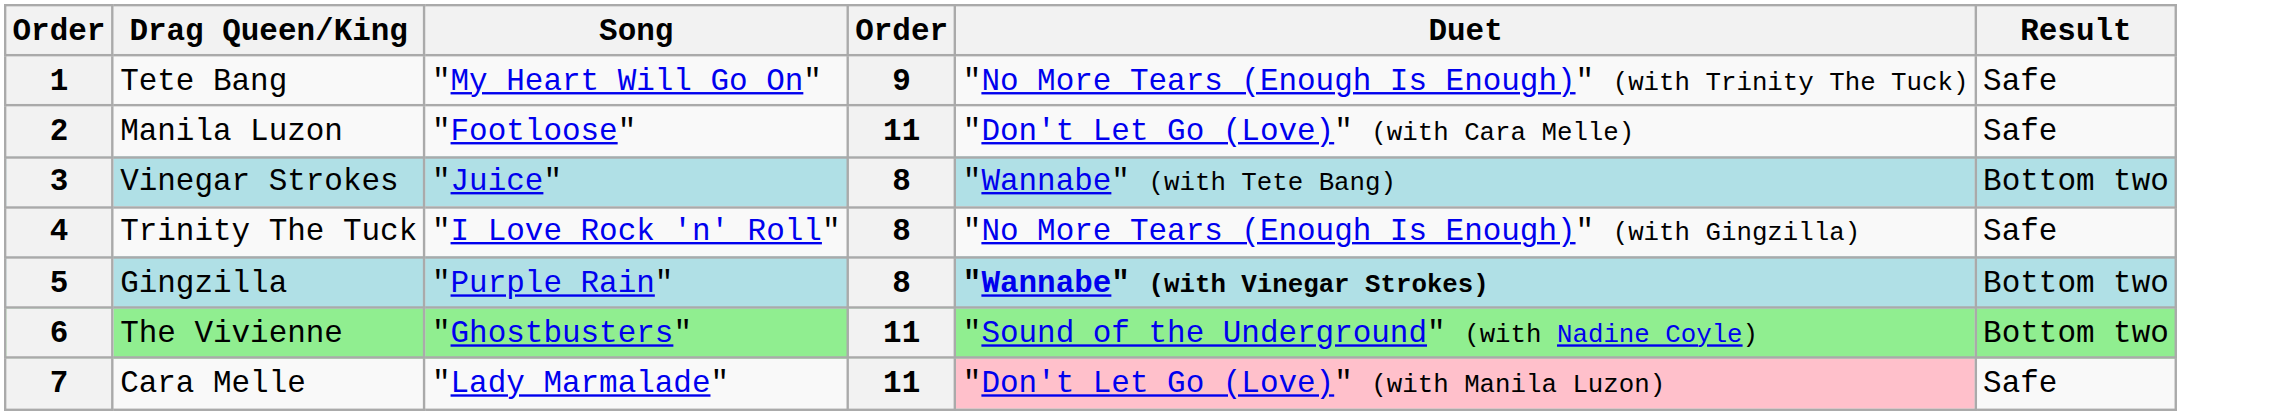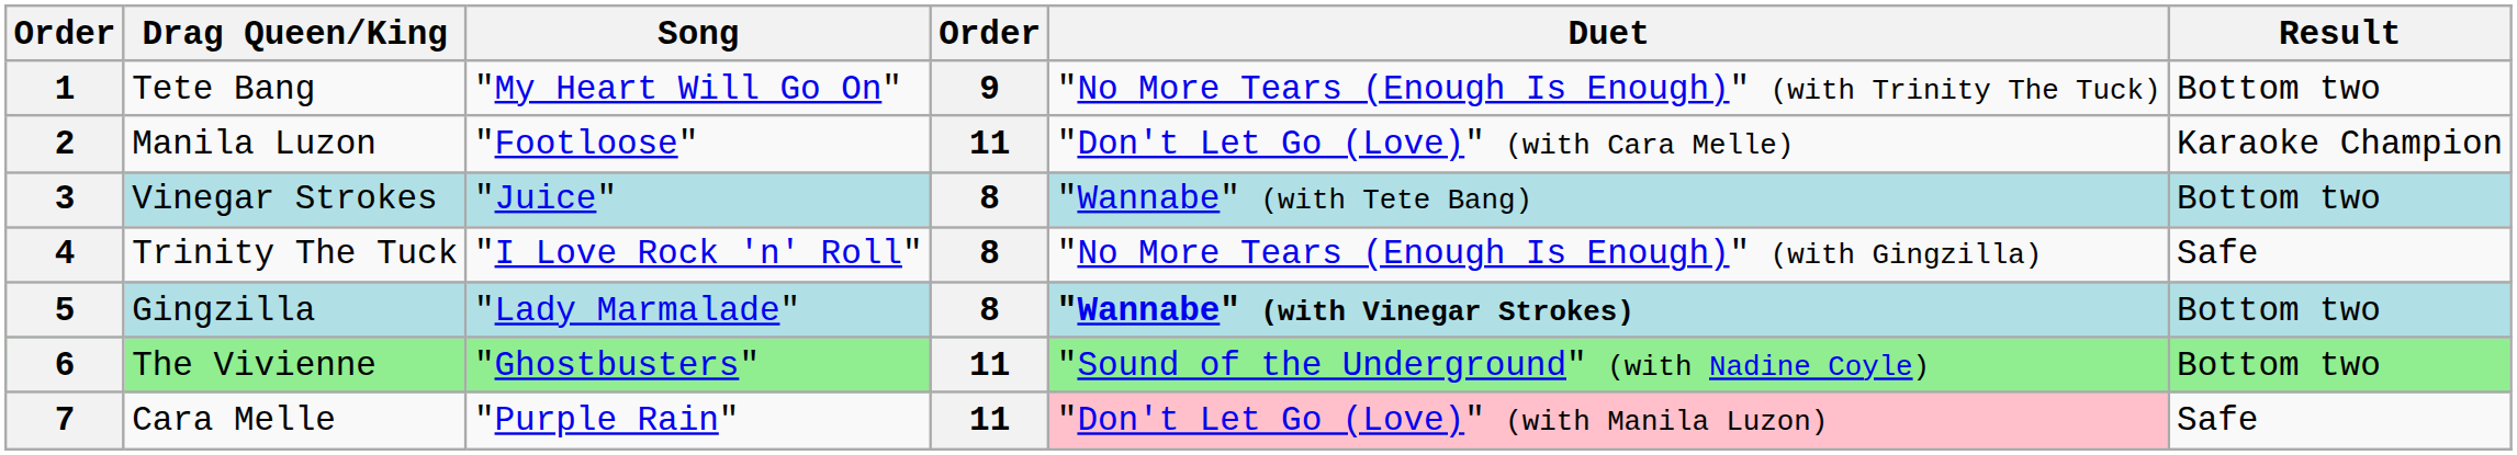 <table class="wikitable sortable collapsed">
 <tr style="text-align:Center; background:#cc;">
 <th>Order</th>
 <th>Drag Queen/King</th>
 <th>Song</th>
 <th>Order</th>
 <th>Duet</th>
 <th>Result</th>
 </tr>
 <tr>
 <th>1</th>
 <td>Tete Bang</td>
 <td>"<a href='#'>My Heart Will Go On</a>"</td>
 <th>9</th>
 <td>"<a href='#'>No More Tears (Enough Is Enough)</a>" <small>(with Trinity The Tuck)</small></td>
-<td>Safe</td>
+<td>Bottom two</td>
 </tr>
 <tr>
 <th>2</th>
 <td>Manila Luzon</td>
 <td>"<a href='#'>Footloose</a>"</td>
 <th>11</th>
 <td>"<a href='#'>Don't Let Go (Love)</a>" <small>(with Cara Melle)</small></td>
-<td>Safe</td>
+<td>Karaoke Champion</td>
 </tr>
 <tr style="background:#b0e0e6;">
 <th>3</th>
 <td>Vinegar Strokes</td>
 <td>"<a href='#'>Juice</a>"</td>
 <th>8</th>
 <td>"<a href='#'>Wannabe</a>" <small>(with Tete Bang)</small></td>
 <td>Bottom two</td>
 </tr>
 <tr>
 <th>4</th>
 <td>Trinity The Tuck</td>
 <td>"<a href='#'>I Love Rock 'n' Roll</a>"</td>
 <th>8</th>
 <td>"<a href='#'>No More Tears (Enough Is Enough)</a>" <small>(with Gingzilla)</small></td>
 <td>Safe</td>
 </tr>
 <tr style="background:#b0e0e6;">
 <th>5</th>
 <td>Gingzilla</td>
-<td>"<a href='#'>Purple Rain</a>"</td>
+<td>"<a href='#'>Lady Marmalade</a>"</td>
 <th>8</th>
 <td><strong>"<a href='#'>Wannabe</a>" <small>(with Vinegar Strokes)</small></strong></td>
 <td>Bottom two</td>
 </tr>
 <tr style="background:lightgreen;">
 <th>6</th>
 <td>The Vivienne</td>
 <td>"<a href='#'>Ghostbusters</a>"</td>
 <th>11</th>
 <td>"<a href='#'>Sound of the Underground</a>" <small>(with <a href='#'>Nadine Coyle</a>)</small></td>
 <td>Bottom two</td>
 </tr>
 <tr>
 <th>7</th>
 <td>Cara Melle</td>
-<td>"<a href='#'>Lady Marmalade</a>"</td>
+<td>"<a href='#'>Purple Rain</a>"</td>
 <th>11</th>
 <td style="background: pink;">"<a href='#'>Don't Let Go (Love)</a>" <small>(with Manila Luzon)</small></td>
 <td>Safe</td>
 </tr>
 </table>
